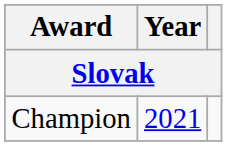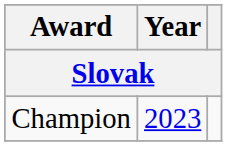 <table class="wikitable">
 <tr>
 <th>Award</th>
 <th>Year</th>
 <th></th>
 </tr>
 <tr>
 <th colspan="3"><a href='#'>Slovak</a></th>
 </tr>
 <tr>
 <td>Champion</td>
-<td><a href='#'>2021</a></td>
+<td><a href='#'>2023</a></td>
 <td></td>
 </tr>
 </table>
